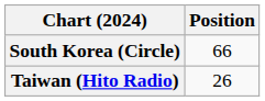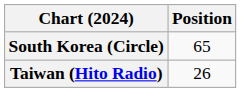 <table class="wikitable plainrowheaders" style="text-align:center">
 <tr>
 <th scope="col">Chart (2024)</th>
 <th scope="col">Position</th>
 </tr>
 <tr>
 <th scope="row">South Korea (Circle)</th>
-<td>66</td>
+<td>65</td>
 </tr>
 <tr>
 <th scope="row">Taiwan (<a href='#'>Hito Radio</a>)</th>
 <td>26</td>
 </tr>
 </table>
